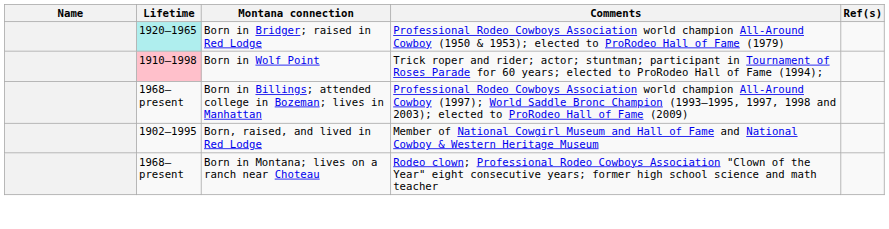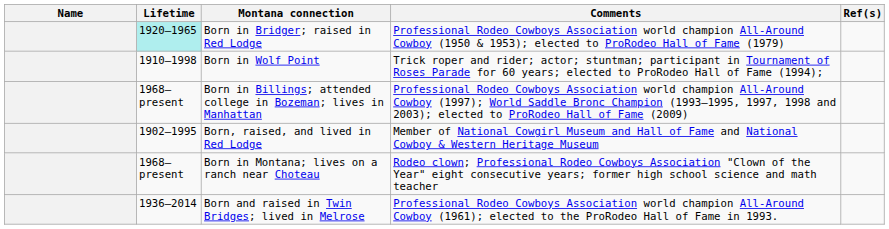 <table class="sortable wikitable plainrowheaders" ! width="85%">
 <tr>
 <th width="15%" scope="col">Name</th>
 <th scope="col">Lifetime</th>
 <th class="unsortable" scope="col">Montana connection</th>
 <th class="unsortable" scope="col">Comments</th>
 <th class="unsortable" width="2%" scope="col">Ref(s)</th>
 </tr>
 <tr valign="top">
 <th scope="row"></th>
 <td style="background: paleturquoise;">1920–1965</td>
 <td>Born in <a href='#'>Bridger</a>; raised in <a href='#'>Red Lodge</a></td>
 <td><a href='#'>Professional Rodeo Cowboys Association</a> world champion <a href='#'>All-Around Cowboy</a> (1950 & 1953); elected to <a href='#'>ProRodeo Hall of Fame</a> (1979)</td>
 <td align="center"></td>
 </tr>
 <tr valign="top">
 <th scope="row"></th>
-<td style="background: pink;">1910–1998</td>
+<td>1910–1998</td>
 <td>Born in <a href='#'>Wolf Point</a></td>
 <td>Trick roper and rider; actor; stuntman; participant in <a href='#'>Tournament of Roses Parade</a> for 60 years; elected to ProRodeo Hall of Fame (1994);</td>
 <td align="center"></td>
 </tr>
 <tr valign="top">
 <th scope="row"></th>
 <td>1968–present</td>
 <td>Born in <a href='#'>Billings</a>; attended college in <a href='#'>Bozeman</a>; lives in <a href='#'>Manhattan</a></td>
 <td><a href='#'>Professional Rodeo Cowboys Association</a> world champion <a href='#'>All-Around Cowboy</a> (1997); <a href='#'>World Saddle Bronc Champion</a> (1993–1995, 1997, 1998 and 2003); elected to <a href='#'>ProRodeo Hall of Fame</a> (2009)</td>
 <td align="center"></td>
 </tr>
 <tr valign="top">
 <th scope="row"></th>
 <td>1902–1995</td>
 <td>Born, raised, and lived in <a href='#'>Red Lodge</a></td>
 <td>Member of <a href='#'>National Cowgirl Museum and Hall of Fame</a> and <a href='#'>National Cowboy & Western Heritage Museum</a></td>
 <td align="center"></td>
 </tr>
 <tr valign="top">
 <th scope="row"></th>
 <td>1968–present</td>
 <td>Born in Montana; lives on a ranch near <a href='#'>Choteau</a></td>
 <td><a href='#'>Rodeo clown</a>; <a href='#'>Professional Rodeo Cowboys Association</a> "Clown of the Year" eight consecutive years; former high school science and math teacher</td>
 <td align="center"></td>
 </tr>
+<tr valign="top">
+<th scope="row"></th>
+<td>1936–2014</td>
+<td>Born and raised in <a href='#'>Twin Bridges</a>; lived in <a href='#'>Melrose</a></td>
+<td><a href='#'>Professional Rodeo Cowboys Association</a> world champion <a href='#'>All-Around Cowboy</a> (1961); elected to the ProRodeo Hall of Fame in 1993.</td>
+<td align="center"></td>
+</tr>
 </table>
